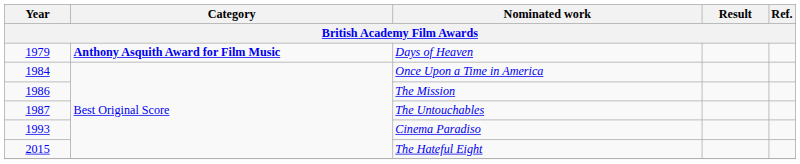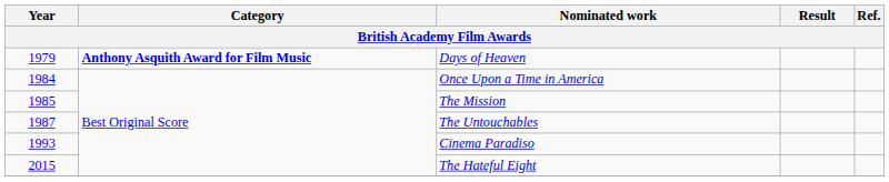 <table class=wikitable>
 <tr>
 <th scope="col" style="width:5em;">Year</th>
 <th scope="col" style="width:26em;">Category</th>
 <th scope="col" style="width:25em;">Nominated work</th>
 <th scope="col" style="width:5em;">Result</th>
 <th>Ref.</th>
 </tr>
 <tr>
 <th colspan=5><a href='#'>British Academy Film Awards</a></th>
 </tr>
 <tr>
 <td style="text-align:center;"><a href='#'>1979</a></td>
 <td><strong><a href='#'>Anthony Asquith Award for Film Music</a></strong></td>
 <td><em><a href='#'>Days of Heaven</a></em></td>
 <td></td>
 <td style="text-align:center;"></td>
 </tr>
 <tr>
 <td style="text-align:center;"><a href='#'>1984</a></td>
 <td rowspan=5><a href='#'>Best Original Score</a></td>
 <td><em><a href='#'>Once Upon a Time in America</a></em></td>
 <td></td>
 <td style="text-align:center;"></td>
 </tr>
 <tr>
-<td style="text-align:center;"><a href='#'>1986</a></td>
+<td style="text-align:center;"><a href='#'>1985</a></td>
 <td><em><a href='#'>The Mission</a></em></td>
 <td></td>
 <td style="text-align:center;"></td>
 </tr>
 <tr>
 <td style="text-align:center;"><a href='#'>1987</a></td>
 <td><em><a href='#'>The Untouchables</a></em></td>
 <td></td>
 <td style="text-align:center;"></td>
 </tr>
 <tr>
 <td style="text-align:center;"><a href='#'>1993</a></td>
 <td><em><a href='#'>Cinema Paradiso</a></em></td>
 <td></td>
 <td style="text-align:center;"></td>
 </tr>
 <tr>
 <td style="text-align:center;"><a href='#'>2015</a></td>
 <td><em><a href='#'>The Hateful Eight</a></em></td>
 <td></td>
 <td style="text-align:center;"></td>
 </tr>
 <tr>
 </tr>
 </table>
